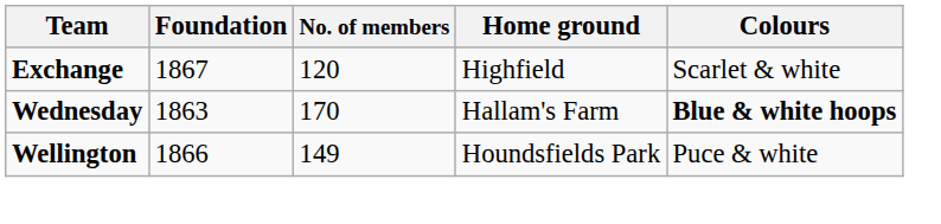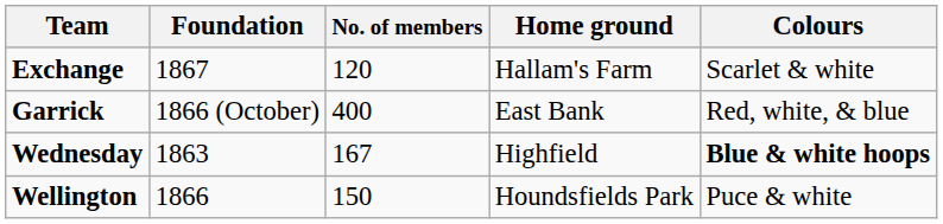 <table class="wikitable sortable">
 <tr>
 <th>Team</th>
 <th>Foundation</th>
 <th><small>No. of members</small></th>
 <th>Home ground</th>
 <th>Colours</th>
 </tr>
 <tr>
 <td><strong>Exchange</strong></td>
 <td>1867</td>
 <td>120</td>
-<td>Highfield</td>
+<td>Hallam's Farm</td>
 <td>Scarlet & white</td>
+</tr>
+<tr>
+<td><strong>Garrick</strong></td>
+<td>1866 (October)</td>
+<td>400</td>
+<td>East Bank</td>
+<td>Red, white, & blue</td>
 </tr>
 <tr>
 <td><strong>Wednesday</strong></td>
 <td>1863</td>
-<td>170</td>
-<td>Hallam's Farm</td>
+<td>167</td>
+<td>Highfield</td>
 <td><strong>Blue & white hoops</strong></td>
 </tr>
 <tr>
 <td><strong>Wellington</strong></td>
 <td>1866</td>
-<td>149</td>
+<td>150</td>
 <td>Houndsfields Park</td>
 <td>Puce & white</td>
 </tr>
 </table>
